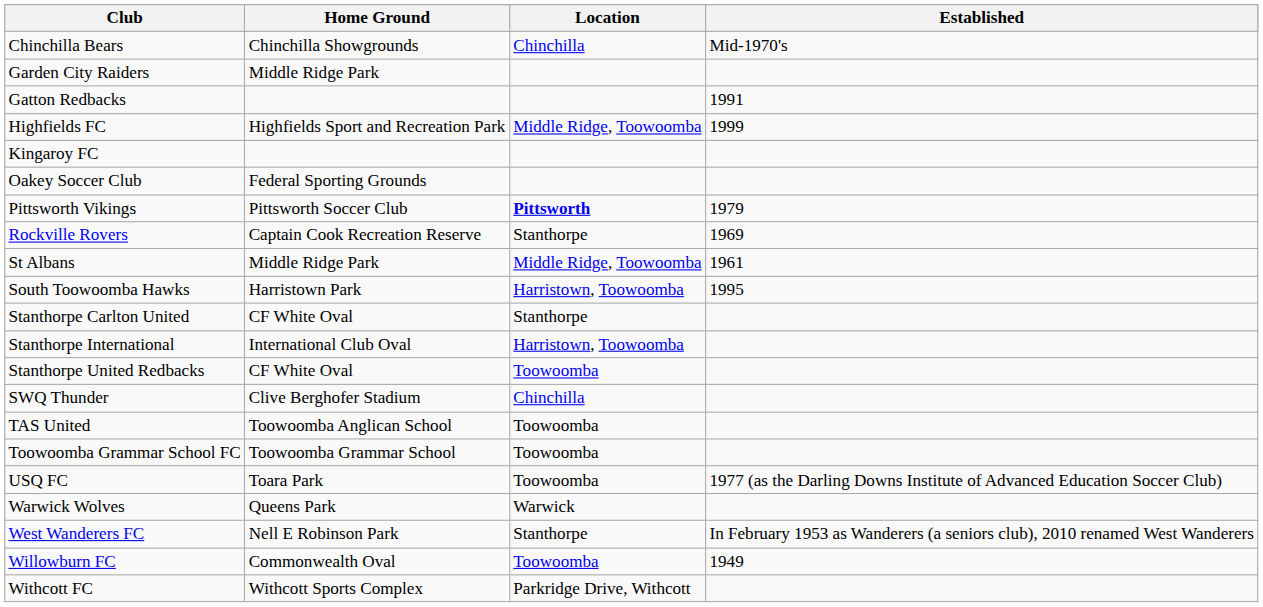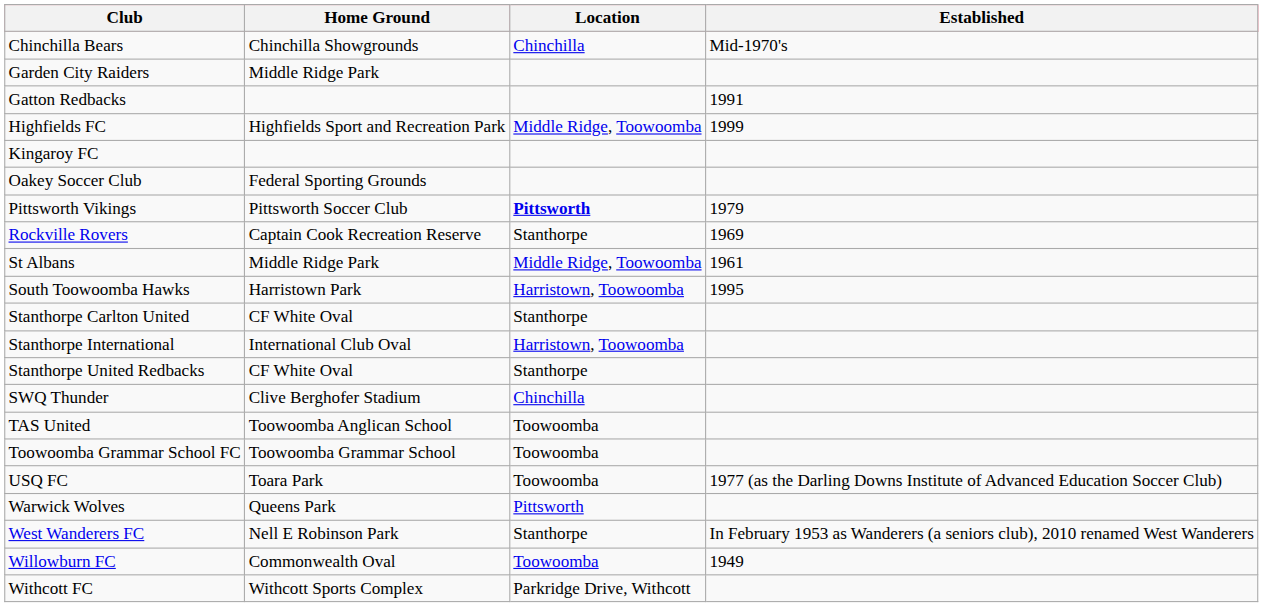 <table class="wikitable" style="margin:auto;">
 <tr style="background:#f03;">
 <th>Club</th>
 <th>Home Ground</th>
 <th>Location</th>
 <th>Established</th>
 </tr>
 <tr>
 <td>Chinchilla Bears</td>
 <td>Chinchilla Showgrounds</td>
 <td><a href='#'>Chinchilla</a></td>
 <td>Mid-1970's</td>
 </tr>
 <tr>
 <td>Garden City Raiders</td>
 <td>Middle Ridge Park</td>
 <td></td>
 <td></td>
 </tr>
 <tr>
 <td>Gatton Redbacks</td>
 <td></td>
 <td></td>
 <td>1991</td>
 </tr>
 <tr>
 <td>Highfields FC</td>
 <td>Highfields Sport and Recreation Park</td>
 <td><a href='#'>Middle Ridge</a>, <a href='#'>Toowoomba</a></td>
 <td>1999</td>
 </tr>
 <tr>
 <td>Kingaroy FC</td>
 <td></td>
 <td></td>
 <td></td>
 </tr>
 <tr>
 <td>Oakey Soccer Club</td>
 <td>Federal Sporting Grounds</td>
 <td></td>
 <td></td>
 </tr>
 <tr>
 <td>Pittsworth Vikings</td>
 <td>Pittsworth Soccer Club</td>
 <td><strong><a href='#'>Pittsworth</a></strong></td>
 <td>1979</td>
 </tr>
 <tr>
 <td><a href='#'>Rockville Rovers</a></td>
 <td>Captain Cook Recreation Reserve</td>
 <td>Stanthorpe</td>
 <td>1969</td>
 </tr>
 <tr>
 <td>St Albans</td>
 <td>Middle Ridge Park</td>
 <td><a href='#'>Middle Ridge</a>, <a href='#'>Toowoomba</a></td>
 <td>1961</td>
 </tr>
 <tr>
 <td>South Toowoomba Hawks</td>
 <td>Harristown Park</td>
 <td><a href='#'>Harristown</a>, <a href='#'>Toowoomba</a></td>
 <td>1995</td>
 </tr>
 <tr>
 <td>Stanthorpe Carlton United</td>
 <td>CF White Oval</td>
 <td>Stanthorpe</td>
 <td></td>
 </tr>
 <tr>
 <td>Stanthorpe International</td>
 <td>International Club Oval  </td>
 <td><a href='#'>Harristown</a>, <a href='#'>Toowoomba</a></td>
 <td></td>
 </tr>
 <tr>
 <td>Stanthorpe United Redbacks</td>
 <td>CF White Oval</td>
-<td><a href='#'>Toowoomba</a></td>
+<td>Stanthorpe</td>
 <td></td>
 </tr>
 <tr>
 <td>SWQ Thunder</td>
 <td>Clive Berghofer Stadium</td>
 <td><a href='#'>Chinchilla</a></td>
 <td></td>
 </tr>
 <tr>
 <td>TAS United</td>
 <td>Toowoomba Anglican School</td>
 <td>Toowoomba</td>
 <td></td>
 </tr>
 <tr>
 <td>Toowoomba Grammar School FC</td>
 <td>Toowoomba Grammar School</td>
 <td>Toowoomba</td>
 <td></td>
 </tr>
 <tr>
 <td>USQ FC</td>
 <td>Toara Park</td>
 <td>Toowoomba</td>
 <td>1977 (as the Darling Downs Institute of Advanced Education Soccer Club)</td>
 </tr>
 <tr>
 <td>Warwick Wolves</td>
 <td>Queens Park</td>
-<td>Warwick</td>
+<td><a href='#'>Pittsworth</a></td>
 <td></td>
 </tr>
 <tr>
 <td><a href='#'>West Wanderers FC</a></td>
 <td>Nell E Robinson Park</td>
 <td>Stanthorpe</td>
 <td>In February 1953 as Wanderers (a seniors club), 2010 renamed West Wanderers</td>
 </tr>
 <tr>
 <td><a href='#'>Willowburn FC</a></td>
 <td>Commonwealth Oval</td>
 <td><a href='#'>Toowoomba</a></td>
 <td>1949</td>
 </tr>
 <tr>
 <td>Withcott FC</td>
 <td>Withcott Sports Complex</td>
 <td>Parkridge Drive, Withcott</td>
 <td></td>
 </tr>
 </table>
